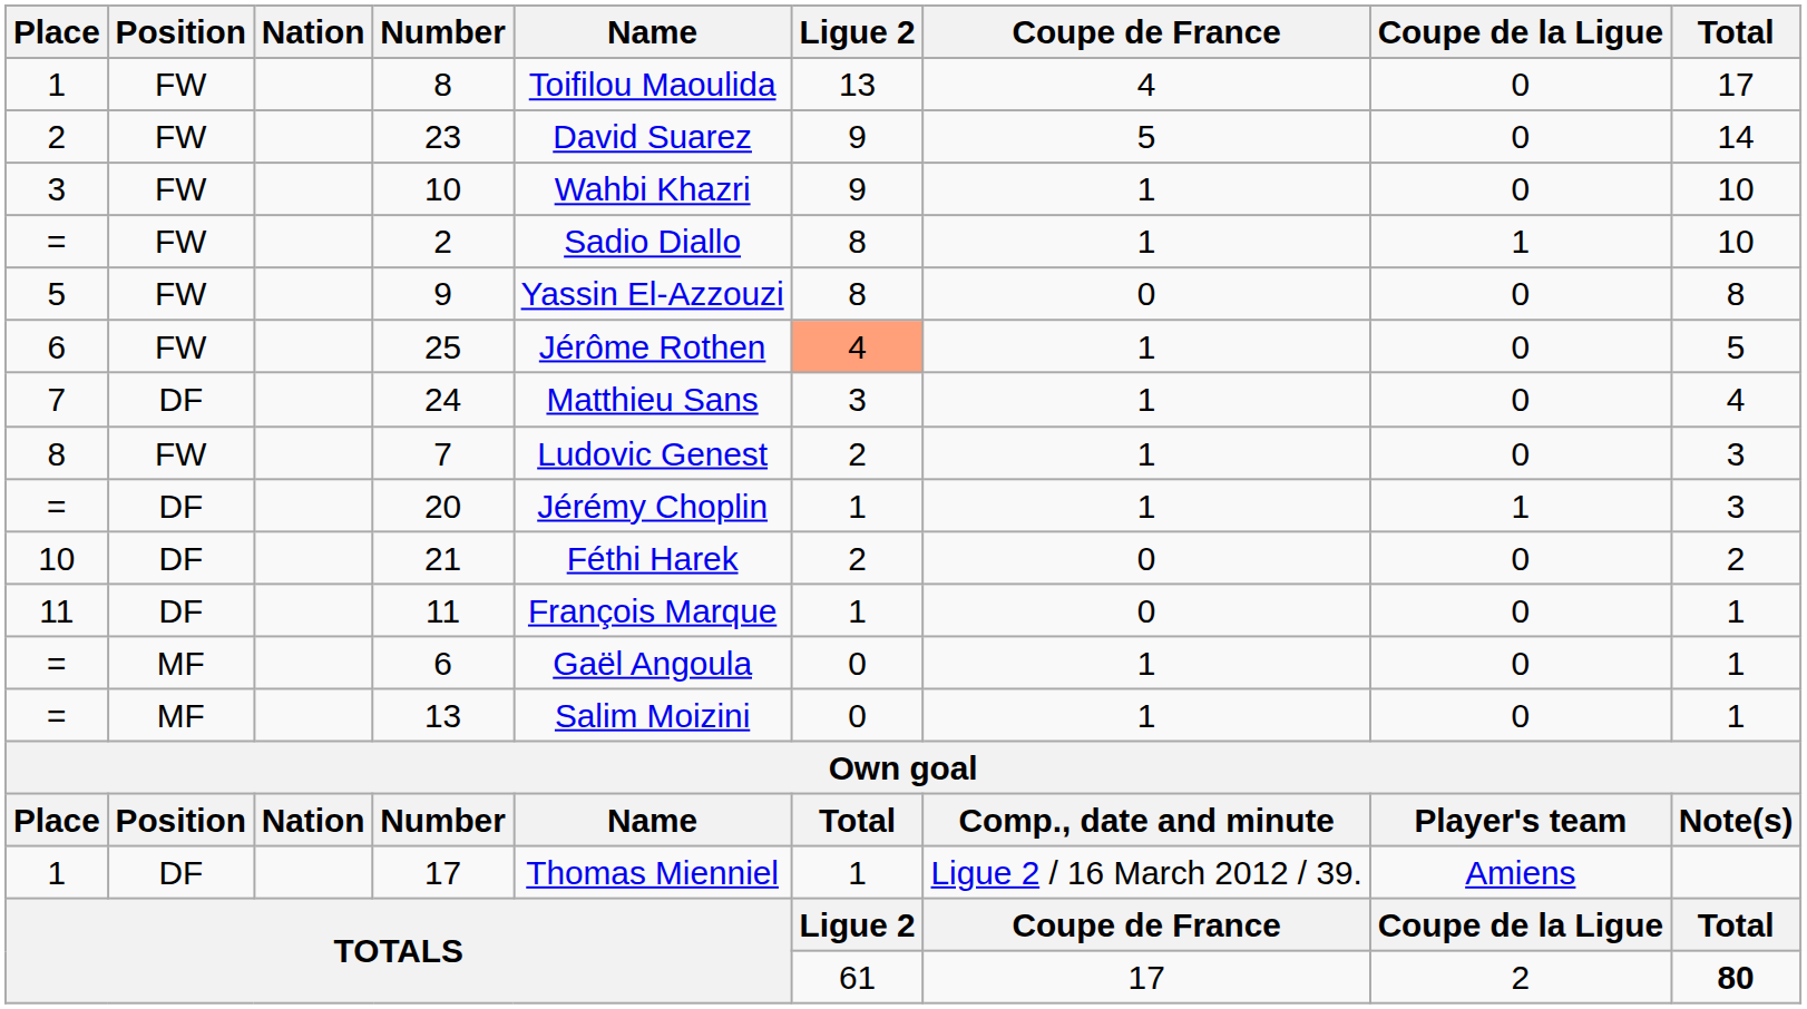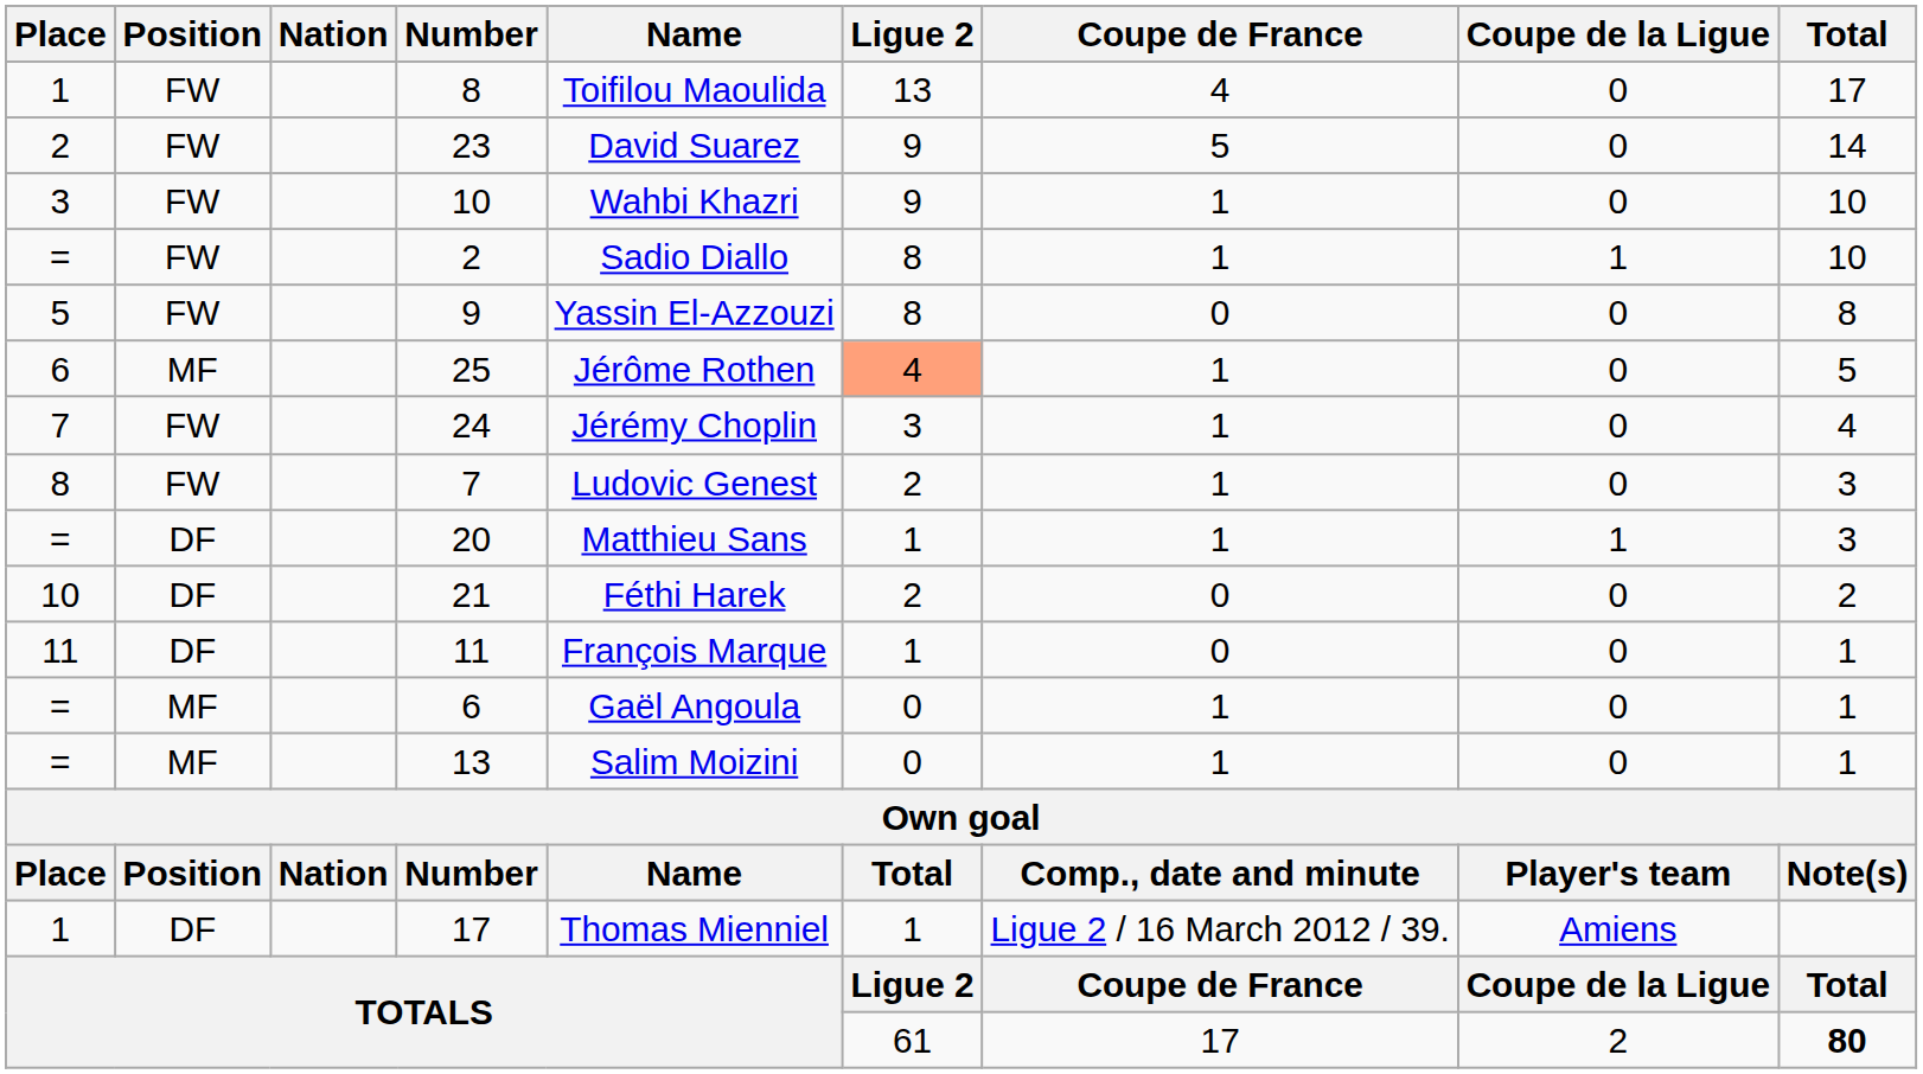 <table class="wikitable" style="font-size: 95%; text-align: center;">
 <tr>
 <th colspan="1"><strong>Place</strong></th>
 <th colspan="1"><strong>Position</strong></th>
 <th colspan="1"><strong>Nation</strong></th>
 <th colspan="1"><strong>Number</strong></th>
 <th colspan="1"><strong>Name</strong></th>
 <th colspan="1"><strong>Ligue 2</strong></th>
 <th colspan="1"><strong>Coupe de France</strong></th>
 <th colspan="1"><strong>Coupe de la Ligue</strong></th>
 <th colspan="1"><strong>Total</strong></th>
 </tr>
 <tr>
 <td>1</td>
 <td>FW</td>
 <td></td>
 <td>8</td>
 <td><a href='#'>Toifilou Maoulida</a></td>
 <td>13</td>
 <td>4</td>
 <td>0</td>
 <td>17</td>
 </tr>
 <tr>
 <td>2</td>
 <td>FW</td>
 <td></td>
 <td>23</td>
 <td><a href='#'>David Suarez</a></td>
 <td>9</td>
 <td>5</td>
 <td>0</td>
 <td>14</td>
 </tr>
 <tr>
 <td>3</td>
 <td>FW</td>
 <td></td>
 <td>10</td>
 <td><a href='#'>Wahbi Khazri</a></td>
 <td>9</td>
 <td>1</td>
 <td>0</td>
 <td>10</td>
 </tr>
 <tr>
 <td>=</td>
 <td>FW</td>
 <td></td>
 <td>2</td>
 <td><a href='#'>Sadio Diallo</a></td>
 <td>8</td>
 <td>1</td>
 <td>1</td>
 <td>10</td>
 </tr>
 <tr>
 <td>5</td>
 <td>FW</td>
 <td></td>
 <td>9</td>
 <td><a href='#'>Yassin El-Azzouzi</a></td>
 <td>8</td>
 <td>0</td>
 <td>0</td>
 <td>8</td>
 </tr>
 <tr>
 <td>6</td>
-<td>FW</td>
+<td>MF</td>
 <td></td>
 <td>25</td>
 <td><a href='#'>Jérôme Rothen</a></td>
 <td style="background: lightsalmon;">4</td>
 <td>1</td>
 <td>0</td>
 <td>5</td>
 </tr>
 <tr>
 <td>7</td>
-<td>DF</td>
+<td>FW</td>
 <td></td>
 <td>24</td>
-<td><a href='#'>Matthieu Sans</a></td>
+<td><a href='#'>Jérémy Choplin</a></td>
 <td>3</td>
 <td>1</td>
 <td>0</td>
 <td>4</td>
 </tr>
 <tr>
 <td>8</td>
 <td>FW</td>
 <td></td>
 <td>7</td>
 <td><a href='#'>Ludovic Genest</a></td>
 <td>2</td>
 <td>1</td>
 <td>0</td>
 <td>3</td>
 </tr>
 <tr>
 <td>=</td>
 <td>DF</td>
 <td></td>
 <td>20</td>
-<td><a href='#'>Jérémy Choplin</a></td>
+<td><a href='#'>Matthieu Sans</a></td>
 <td>1</td>
 <td>1</td>
 <td>1</td>
 <td>3</td>
 </tr>
 <tr>
 <td>10</td>
 <td>DF</td>
 <td></td>
 <td>21</td>
 <td><a href='#'>Féthi Harek</a></td>
 <td>2</td>
 <td>0</td>
 <td>0</td>
 <td>2</td>
 </tr>
 <tr>
 <td>11</td>
 <td>DF</td>
 <td></td>
 <td>11</td>
 <td><a href='#'>François Marque</a></td>
 <td>1</td>
 <td>0</td>
 <td>0</td>
 <td>1</td>
 </tr>
 <tr>
 <td>=</td>
 <td>MF</td>
 <td></td>
 <td>6</td>
 <td><a href='#'>Gaël Angoula</a></td>
 <td>0</td>
 <td>1</td>
 <td>0</td>
 <td>1</td>
 </tr>
 <tr>
 <td>=</td>
 <td>MF</td>
 <td></td>
 <td>13</td>
 <td><a href='#'>Salim Moizini</a></td>
 <td>0</td>
 <td>1</td>
 <td>0</td>
 <td>1</td>
 </tr>
 <tr>
 <th colspan="9"><strong>Own goal</strong></th>
 </tr>
 <tr>
 <th colspan="1"><strong>Place</strong></th>
 <th colspan="1"><strong>Position</strong></th>
 <th colspan="1"><strong>Nation</strong></th>
 <th colspan="1"><strong>Number</strong></th>
 <th colspan="1"><strong>Name</strong></th>
 <th colspan="1"><strong>Total</strong></th>
 <th colspan="1"><strong>Comp., date and minute</strong></th>
 <th colspan="1"><strong>Player's team</strong></th>
 <th colspan="1"><strong>Note(s)</strong></th>
 </tr>
 <tr>
 <td>1</td>
 <td>DF</td>
 <td></td>
 <td>17</td>
 <td><a href='#'>Thomas Mienniel</a></td>
 <td>1</td>
 <td><a href='#'>Ligue 2</a> / 16 March 2012 / 39.</td>
 <td><a href='#'>Amiens</a></td>
 <td></td>
 </tr>
 <tr>
 <th colspan="5" rowspan="2"><strong>TOTALS</strong></th>
 <th rowspan="1">Ligue 2</th>
 <th rowspan="1">Coupe de France</th>
 <th rowspan="1">Coupe de la Ligue</th>
 <th rowspan="1"><strong>Total</strong></th>
 </tr>
 <tr>
 <td>61</td>
 <td>17</td>
 <td>2</td>
 <td><strong>80</strong></td>
 </tr>
 </table>
